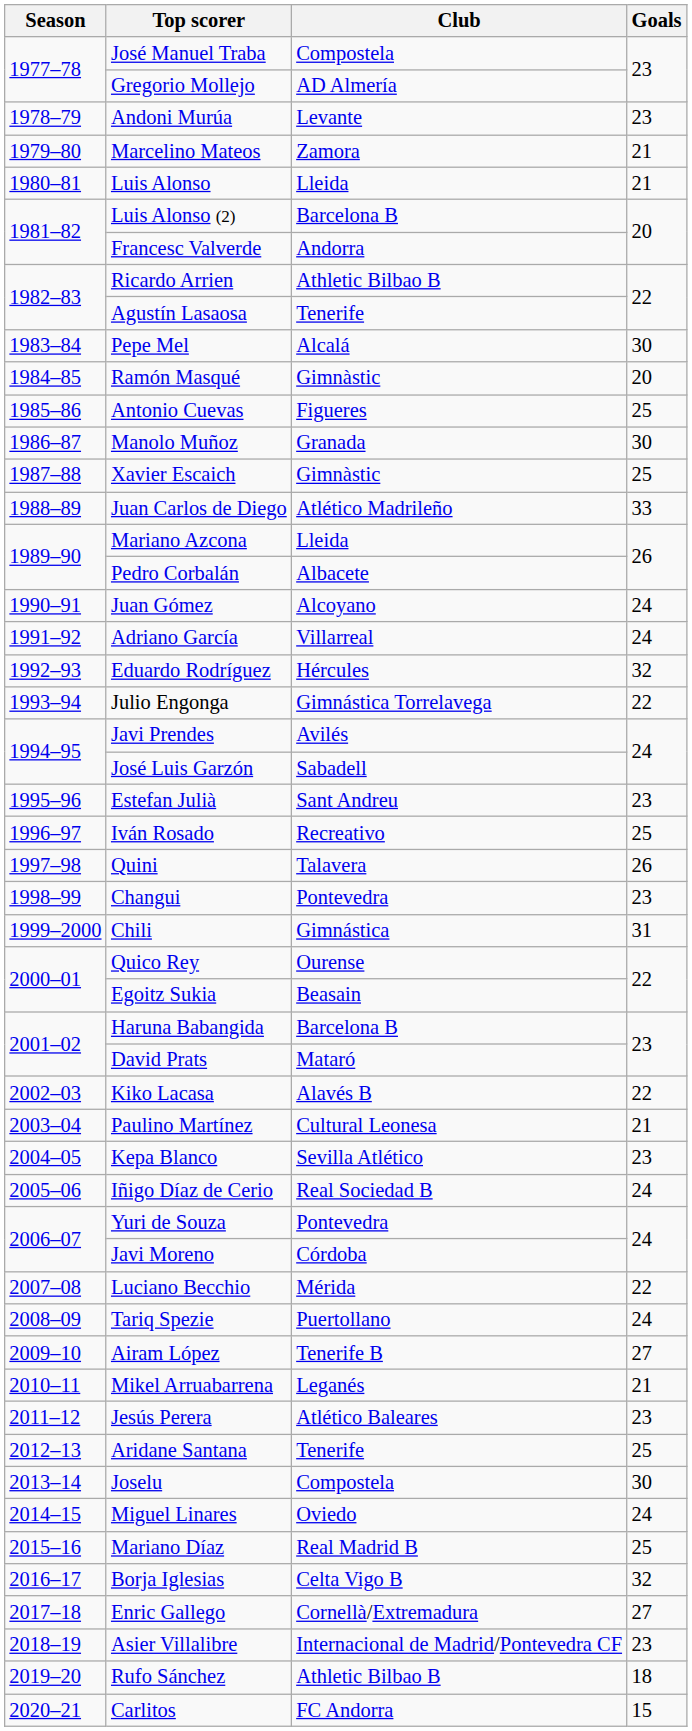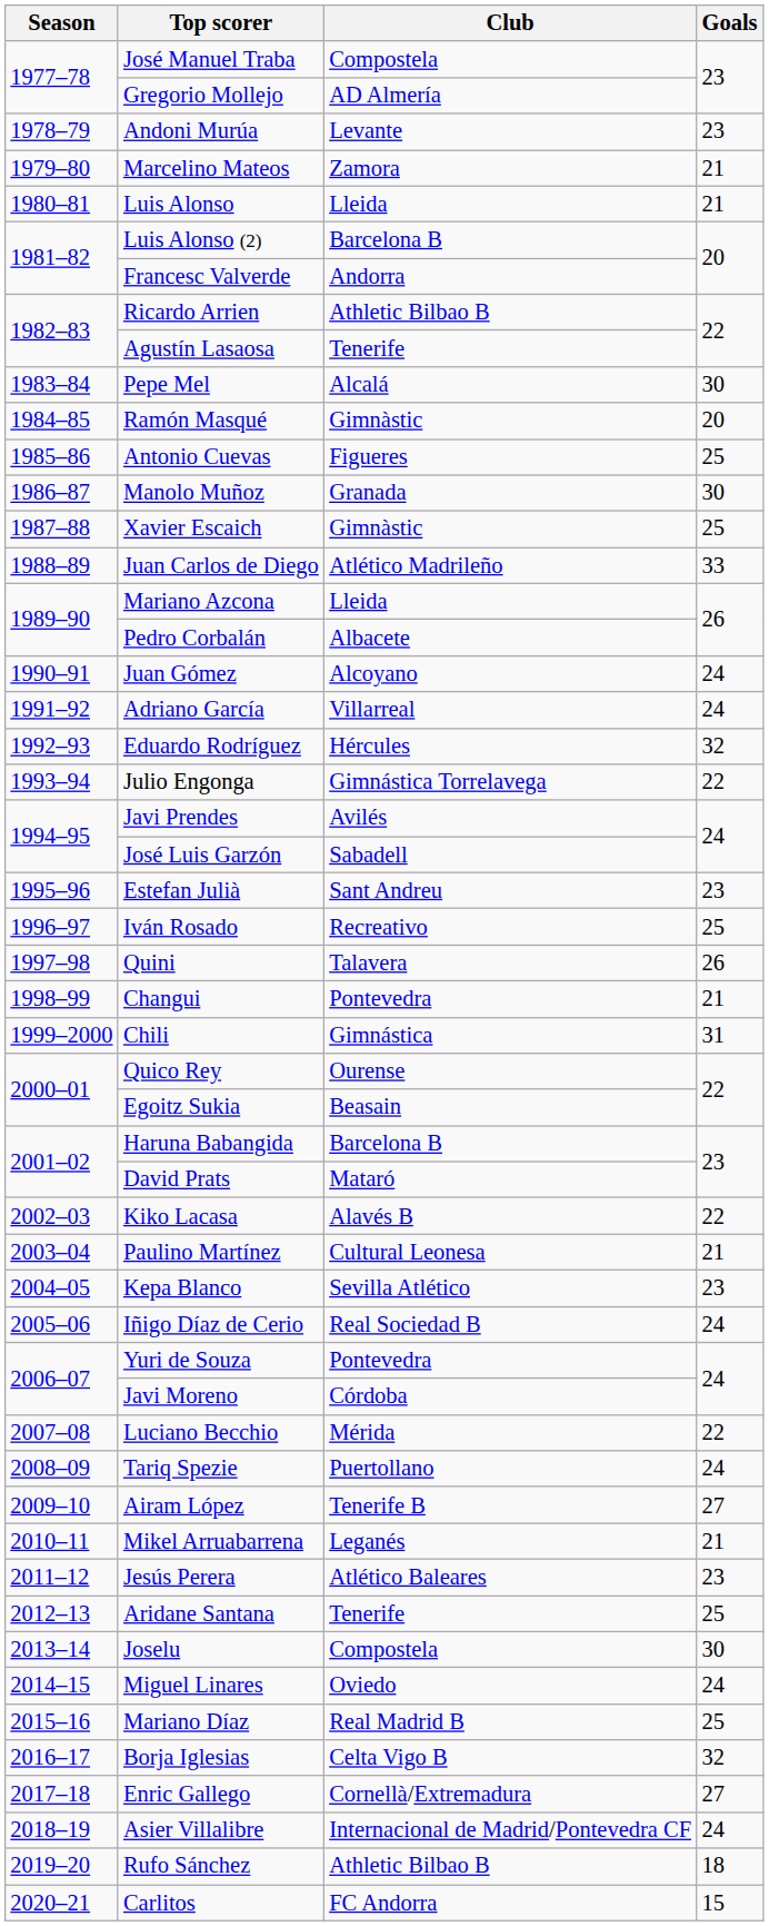 <table class="wikitable" style="text-align:left;">
 <tr>
 <th>Season</th>
 <th>Top scorer</th>
 <th>Club</th>
 <th>Goals</th>
 </tr>
 <tr>
 <td rowspan="2"><a href='#'>1977–78</a></td>
 <td style="text-align:left;"> <a href='#'>José Manuel Traba</a></td>
 <td style="text-align:left;"><a href='#'>Compostela</a></td>
 <td rowspan="2">23</td>
 </tr>
 <tr>
 <td style="text-align:left;"> <a href='#'>Gregorio Mollejo</a></td>
 <td style="text-align:left;"><a href='#'>AD Almería</a></td>
 </tr>
 <tr>
 <td><a href='#'>1978–79</a></td>
 <td style="text-align:left;"> <a href='#'>Andoni Murúa</a></td>
 <td style="text-align:left;"><a href='#'>Levante</a></td>
 <td>23</td>
 </tr>
 <tr>
 <td><a href='#'>1979–80</a></td>
 <td style="text-align:left;"> <a href='#'>Marcelino Mateos</a></td>
 <td style="text-align:left;"><a href='#'>Zamora</a></td>
 <td>21</td>
 </tr>
 <tr>
 <td><a href='#'>1980–81</a></td>
 <td style="text-align:left;"> <a href='#'>Luis Alonso</a></td>
 <td style="text-align:left;"><a href='#'>Lleida</a></td>
 <td>21</td>
 </tr>
 <tr>
 <td rowspan="2"><a href='#'>1981–82</a></td>
 <td style="text-align:left;"> <a href='#'>Luis Alonso</a> <small>(2)</small></td>
 <td style="text-align:left;"><a href='#'>Barcelona B</a></td>
 <td rowspan="2">20</td>
 </tr>
 <tr>
 <td style="text-align:left;"> <a href='#'>Francesc Valverde</a></td>
 <td style="text-align:left;"><a href='#'>Andorra</a></td>
 </tr>
 <tr>
 <td rowspan="2"><a href='#'>1982–83</a></td>
 <td style="text-align:left;"> <a href='#'>Ricardo Arrien</a></td>
 <td style="text-align:left;"><a href='#'>Athletic Bilbao B</a></td>
 <td rowspan="2">22</td>
 </tr>
 <tr>
 <td style="text-align:left;"> <a href='#'>Agustín Lasaosa</a></td>
 <td style="text-align:left;"><a href='#'>Tenerife</a></td>
 </tr>
 <tr>
 <td><a href='#'>1983–84</a></td>
 <td style="text-align:left;"> <a href='#'>Pepe Mel</a></td>
 <td style="text-align:left;"><a href='#'>Alcalá</a></td>
 <td>30</td>
 </tr>
 <tr>
 <td><a href='#'>1984–85</a></td>
 <td style="text-align:left;"> <a href='#'>Ramón Masqué</a></td>
 <td style="text-align:left;"><a href='#'>Gimnàstic</a></td>
 <td>20</td>
 </tr>
 <tr>
 <td><a href='#'>1985–86</a></td>
 <td style="text-align:left;"> <a href='#'>Antonio Cuevas</a></td>
 <td style="text-align:left;"><a href='#'>Figueres</a></td>
 <td>25</td>
 </tr>
 <tr>
 <td><a href='#'>1986–87</a></td>
 <td style="text-align:left;"> <a href='#'>Manolo Muñoz</a></td>
 <td style="text-align:left;"><a href='#'>Granada</a></td>
 <td>30</td>
 </tr>
 <tr>
 <td><a href='#'>1987–88</a></td>
 <td style="text-align:left;"> <a href='#'>Xavier Escaich</a></td>
 <td style="text-align:left;"><a href='#'>Gimnàstic</a></td>
 <td>25</td>
 </tr>
 <tr>
 <td><a href='#'>1988–89</a></td>
 <td style="text-align:left;"> <a href='#'>Juan Carlos de Diego</a></td>
 <td style="text-align:left;"><a href='#'>Atlético Madrileño</a></td>
 <td>33</td>
 </tr>
 <tr>
 <td rowspan="2"><a href='#'>1989–90</a></td>
 <td style="text-align:left;"> <a href='#'>Mariano Azcona</a></td>
 <td style="text-align:left;"><a href='#'>Lleida</a></td>
 <td rowspan="2">26</td>
 </tr>
 <tr>
 <td style="text-align:left;"> <a href='#'>Pedro Corbalán</a></td>
 <td style="text-align:left;"><a href='#'>Albacete</a></td>
 </tr>
 <tr>
 <td><a href='#'>1990–91</a></td>
 <td style="text-align:left;"> <a href='#'>Juan Gómez</a></td>
 <td style="text-align:left;"><a href='#'>Alcoyano</a></td>
 <td>24</td>
 </tr>
 <tr>
 <td><a href='#'>1991–92</a></td>
 <td style="text-align:left;"> <a href='#'>Adriano García</a></td>
 <td style="text-align:left;"><a href='#'>Villarreal</a></td>
 <td>24</td>
 </tr>
 <tr>
 <td><a href='#'>1992–93</a></td>
 <td style="text-align:left;"> <a href='#'>Eduardo Rodríguez</a></td>
 <td style="text-align:left;"><a href='#'>Hércules</a></td>
 <td>32</td>
 </tr>
 <tr>
 <td><a href='#'>1993–94</a></td>
 <td style="text-align:left;"> Julio Engonga</td>
 <td style="text-align:left;"><a href='#'>Gimnástica Torrelavega</a></td>
 <td>22</td>
 </tr>
 <tr>
 <td rowspan="2"><a href='#'>1994–95</a></td>
 <td style="text-align:left;"> <a href='#'>Javi Prendes</a></td>
 <td style="text-align:left;"><a href='#'>Avilés</a></td>
 <td rowspan="2">24</td>
 </tr>
 <tr>
 <td style="text-align:left;"> <a href='#'>José Luis Garzón</a></td>
 <td style="text-align:left;"><a href='#'>Sabadell</a></td>
 </tr>
 <tr>
 <td><a href='#'>1995–96</a></td>
 <td style="text-align:left;"> <a href='#'>Estefan Julià</a></td>
 <td style="text-align:left;"><a href='#'>Sant Andreu</a></td>
 <td>23</td>
 </tr>
 <tr>
 <td><a href='#'>1996–97</a></td>
 <td style="text-align:left;"> <a href='#'>Iván Rosado</a></td>
 <td style="text-align:left;"><a href='#'>Recreativo</a></td>
 <td>25</td>
 </tr>
 <tr>
 <td><a href='#'>1997–98</a></td>
 <td style="text-align:left;"> <a href='#'>Quini</a></td>
 <td style="text-align:left;"><a href='#'>Talavera</a></td>
 <td>26</td>
 </tr>
 <tr>
 <td><a href='#'>1998–99</a></td>
 <td style="text-align:left;"> <a href='#'>Changui</a></td>
 <td style="text-align:left;"><a href='#'>Pontevedra</a></td>
-<td>23</td>
+<td>21</td>
 </tr>
 <tr>
 <td><a href='#'>1999–2000</a></td>
 <td style="text-align:left;"> <a href='#'>Chili</a></td>
 <td style="text-align:left;"><a href='#'>Gimnástica</a></td>
 <td>31</td>
 </tr>
 <tr>
 <td rowspan="2"><a href='#'>2000–01</a></td>
 <td style="text-align:left;"> <a href='#'>Quico Rey</a></td>
 <td style="text-align:left;"><a href='#'>Ourense</a></td>
 <td rowspan="2">22</td>
 </tr>
 <tr>
 <td style="text-align:left;"> <a href='#'>Egoitz Sukia</a></td>
 <td style="text-align:left;"><a href='#'>Beasain</a></td>
 </tr>
 <tr>
 <td rowspan="2"><a href='#'>2001–02</a></td>
 <td style="text-align:left;"> <a href='#'>Haruna Babangida</a></td>
 <td style="text-align:left;"><a href='#'>Barcelona B</a></td>
 <td rowspan="2">23</td>
 </tr>
 <tr>
 <td style="text-align:left;"> <a href='#'>David Prats</a></td>
 <td style="text-align:left;"><a href='#'>Mataró</a></td>
 </tr>
 <tr>
 <td><a href='#'>2002–03</a></td>
 <td style="text-align:left;"> <a href='#'>Kiko Lacasa</a></td>
 <td style="text-align:left;"><a href='#'>Alavés B</a></td>
 <td>22</td>
 </tr>
 <tr>
 <td><a href='#'>2003–04</a></td>
 <td style="text-align:left;"> <a href='#'>Paulino Martínez</a></td>
 <td style="text-align:left;"><a href='#'>Cultural Leonesa</a></td>
 <td>21</td>
 </tr>
 <tr>
 <td><a href='#'>2004–05</a></td>
 <td style="text-align:left;"> <a href='#'>Kepa Blanco</a></td>
 <td style="text-align:left;"><a href='#'>Sevilla Atlético</a></td>
 <td>23</td>
 </tr>
 <tr>
 <td><a href='#'>2005–06</a></td>
 <td style="text-align:left;"> <a href='#'>Iñigo Díaz de Cerio</a></td>
 <td style="text-align:left;"><a href='#'>Real Sociedad B</a></td>
 <td>24</td>
 </tr>
 <tr>
 <td rowspan="2"><a href='#'>2006–07</a></td>
 <td style="text-align:left;"> <a href='#'>Yuri de Souza</a></td>
 <td style="text-align:left;"><a href='#'>Pontevedra</a></td>
 <td rowspan="2">24</td>
 </tr>
 <tr>
 <td style="text-align:left;"> <a href='#'>Javi Moreno</a></td>
 <td style="text-align:left;"><a href='#'>Córdoba</a></td>
 </tr>
 <tr>
 <td><a href='#'>2007–08</a></td>
 <td style="text-align:left;"> <a href='#'>Luciano Becchio</a></td>
 <td style="text-align:left;"><a href='#'>Mérida</a></td>
 <td>22</td>
 </tr>
 <tr>
 <td><a href='#'>2008–09</a></td>
 <td style="text-align:left;"> <a href='#'>Tariq Spezie</a></td>
 <td style="text-align:left;"><a href='#'>Puertollano</a></td>
 <td>24</td>
 </tr>
 <tr>
 <td><a href='#'>2009–10</a></td>
 <td style="text-align:left;"> <a href='#'>Airam López</a></td>
 <td style="text-align:left;"><a href='#'>Tenerife B</a></td>
 <td>27</td>
 </tr>
 <tr>
 <td><a href='#'>2010–11</a></td>
 <td style="text-align:left;"> <a href='#'>Mikel Arruabarrena</a></td>
 <td style="text-align:left;"><a href='#'>Leganés</a></td>
 <td>21</td>
 </tr>
 <tr>
 <td><a href='#'>2011–12</a></td>
 <td style="text-align:left;"> <a href='#'>Jesús Perera</a></td>
 <td style="text-align:left;"><a href='#'>Atlético Baleares</a></td>
 <td>23</td>
 </tr>
 <tr>
 <td><a href='#'>2012–13</a></td>
 <td style="text-align:left;"> <a href='#'>Aridane Santana</a></td>
 <td style="text-align:left;"><a href='#'>Tenerife</a></td>
 <td>25</td>
 </tr>
 <tr>
 <td><a href='#'>2013–14</a></td>
 <td style="text-align:left;"> <a href='#'>Joselu</a></td>
 <td style="text-align:left;"><a href='#'>Compostela</a></td>
 <td>30</td>
 </tr>
 <tr>
 <td><a href='#'>2014–15</a></td>
 <td style="text-align:left;"> <a href='#'>Miguel Linares</a></td>
 <td style="text-align:left;"><a href='#'>Oviedo</a></td>
 <td>24</td>
 </tr>
 <tr>
 <td><a href='#'>2015–16</a></td>
 <td style="text-align:left;"> <a href='#'>Mariano Díaz</a></td>
 <td style="text-align:left;"><a href='#'>Real Madrid B</a></td>
 <td>25</td>
 </tr>
 <tr>
 <td><a href='#'>2016–17</a></td>
 <td style="text-align:left;"> <a href='#'>Borja Iglesias</a></td>
 <td style="text-align:left;"><a href='#'>Celta Vigo B</a></td>
 <td>32</td>
 </tr>
 <tr>
 <td><a href='#'>2017–18</a></td>
 <td style="text-align:left;"> <a href='#'>Enric Gallego</a></td>
 <td style="text-align:left;"><a href='#'>Cornellà</a>/<a href='#'>Extremadura</a></td>
 <td>27</td>
 </tr>
 <tr>
 <td><a href='#'>2018–19</a></td>
 <td style="text-align:left;"> <a href='#'>Asier Villalibre</a></td>
 <td style="text-align:left;"><a href='#'>Internacional de Madrid</a>/<a href='#'>Pontevedra CF</a></td>
-<td>23</td>
+<td>24</td>
 </tr>
 <tr>
 <td><a href='#'>2019–20</a></td>
 <td style="text-align:left;"> <a href='#'>Rufo Sánchez</a></td>
 <td style="text-align:left;"><a href='#'>Athletic Bilbao B</a></td>
 <td>18</td>
 </tr>
 <tr>
 <td><a href='#'>2020–21</a></td>
 <td style="text-align:left;"> <a href='#'>Carlitos</a></td>
 <td style="text-align:left;"><a href='#'>FC Andorra</a></td>
 <td>15</td>
 </tr>
 </table>
